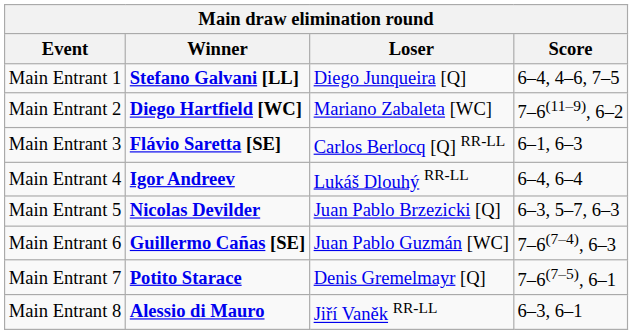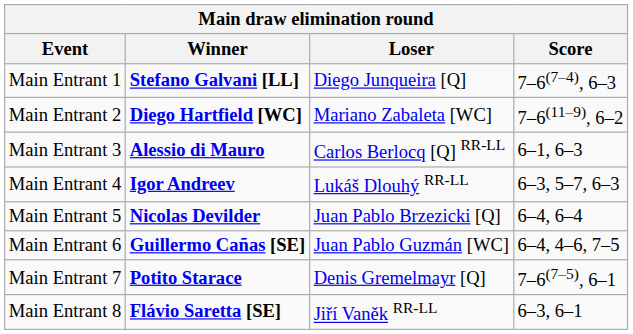 <table class="wikitable">
 <tr>
 <th colspan=4><strong>Main draw elimination round</strong></th>
 </tr>
 <tr>
 <th>Event</th>
 <th>Winner</th>
 <th>Loser</th>
 <th>Score</th>
 </tr>
 <tr>
 <td>Main Entrant 1</td>
 <td><strong> <a href='#'>Stefano Galvani</a> [LL]</strong></td>
 <td> <a href='#'>Diego Junqueira</a> [Q]</td>
-<td>6–4, 4–6, 7–5</td>
+<td>7–6<sup>(7–4)</sup>, 6–3</td>
 </tr>
 <tr>
 <td>Main Entrant 2</td>
 <td><strong> <a href='#'>Diego Hartfield</a> [WC]</strong></td>
 <td> <a href='#'>Mariano Zabaleta</a> [WC]</td>
 <td>7–6<sup>(11–9)</sup>, 6–2</td>
 </tr>
 <tr>
 <td>Main Entrant 3</td>
-<td><strong> <a href='#'>Flávio Saretta</a> [SE]</strong></td>
+<td><strong> <a href='#'>Alessio di Mauro</a></strong></td>
 <td> <a href='#'>Carlos Berlocq</a> [Q] <sup>RR-LL</sup></td>
 <td>6–1, 6–3</td>
 </tr>
 <tr>
 <td>Main Entrant 4</td>
 <td><strong> <a href='#'>Igor Andreev</a></strong></td>
 <td> <a href='#'>Lukáš Dlouhý</a> <sup>RR-LL</sup></td>
-<td>6–4, 6–4</td>
+<td>6–3, 5–7, 6–3</td>
 </tr>
 <tr>
 <td>Main Entrant 5</td>
 <td><strong> <a href='#'>Nicolas Devilder</a></strong></td>
 <td> <a href='#'>Juan Pablo Brzezicki</a> [Q]</td>
-<td>6–3, 5–7, 6–3</td>
+<td>6–4, 6–4</td>
 </tr>
 <tr>
 <td>Main Entrant 6</td>
 <td><strong> <a href='#'>Guillermo Cañas</a> [SE]</strong></td>
 <td> <a href='#'>Juan Pablo Guzmán</a> [WC]</td>
-<td>7–6<sup>(7–4)</sup>, 6–3</td>
+<td>6–4, 4–6, 7–5</td>
 </tr>
 <tr>
 <td>Main Entrant 7</td>
 <td><strong> <a href='#'>Potito Starace</a></strong></td>
 <td> <a href='#'>Denis Gremelmayr</a> [Q]</td>
 <td>7–6<sup>(7–5)</sup>, 6–1</td>
 </tr>
 <tr>
 <td>Main Entrant 8</td>
-<td><strong> <a href='#'>Alessio di Mauro</a></strong></td>
+<td><strong> <a href='#'>Flávio Saretta</a> [SE]</strong></td>
 <td> <a href='#'>Jiří Vaněk</a> <sup>RR-LL</sup></td>
 <td>6–3, 6–1</td>
 </tr>
 </table>
